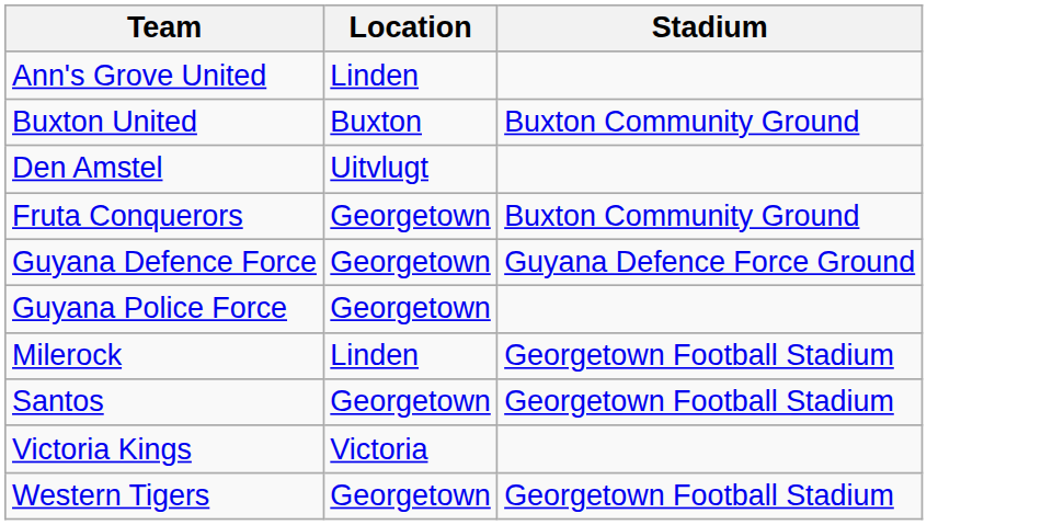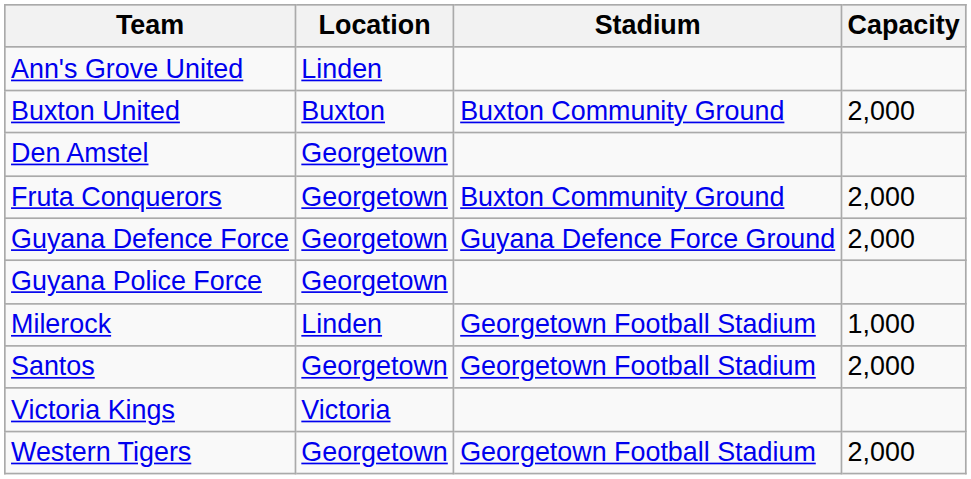 <table class="wikitable sortable">
 <tr>
 <th>Team</th>
 <th>Location</th>
 <th>Stadium</th>
+<th>Capacity</th>
 </tr>
 <tr>
 <td><a href='#'>Ann's Grove United</a></td>
 <td><a href='#'>Linden</a></td>
+<td></td>
 <td></td>
 </tr>
 <tr>
 <td><a href='#'>Buxton United</a></td>
 <td><a href='#'>Buxton</a></td>
 <td><a href='#'>Buxton Community Ground</a></td>
+<td>2,000</td>
 </tr>
 <tr>
 <td><a href='#'>Den Amstel</a></td>
-<td><a href='#'>Uitvlugt</a></td>
+<td><a href='#'>Georgetown</a></td>
+<td></td>
 <td></td>
 </tr>
 <tr>
 <td><a href='#'>Fruta Conquerors</a></td>
 <td><a href='#'>Georgetown</a></td>
 <td><a href='#'>Buxton Community Ground</a></td>
+<td>2,000</td>
 </tr>
 <tr>
 <td><a href='#'>Guyana Defence Force</a></td>
 <td><a href='#'>Georgetown</a></td>
 <td><a href='#'>Guyana Defence Force Ground</a></td>
+<td>2,000</td>
 </tr>
 <tr>
 <td><a href='#'>Guyana Police Force</a></td>
 <td><a href='#'>Georgetown</a></td>
+<td></td>
 <td></td>
 </tr>
 <tr>
 <td><a href='#'>Milerock</a></td>
 <td><a href='#'>Linden</a></td>
 <td><a href='#'>Georgetown Football Stadium</a></td>
+<td>1,000</td>
 </tr>
 <tr>
 <td><a href='#'>Santos</a></td>
 <td><a href='#'>Georgetown</a></td>
 <td><a href='#'>Georgetown Football Stadium</a></td>
+<td>2,000</td>
 </tr>
 <tr>
 <td><a href='#'>Victoria Kings</a></td>
 <td><a href='#'>Victoria</a></td>
+<td></td>
 <td></td>
 </tr>
 <tr>
 <td><a href='#'>Western Tigers</a></td>
 <td><a href='#'>Georgetown</a></td>
 <td><a href='#'>Georgetown Football Stadium</a></td>
+<td>2,000</td>
 </tr>
 </table>
